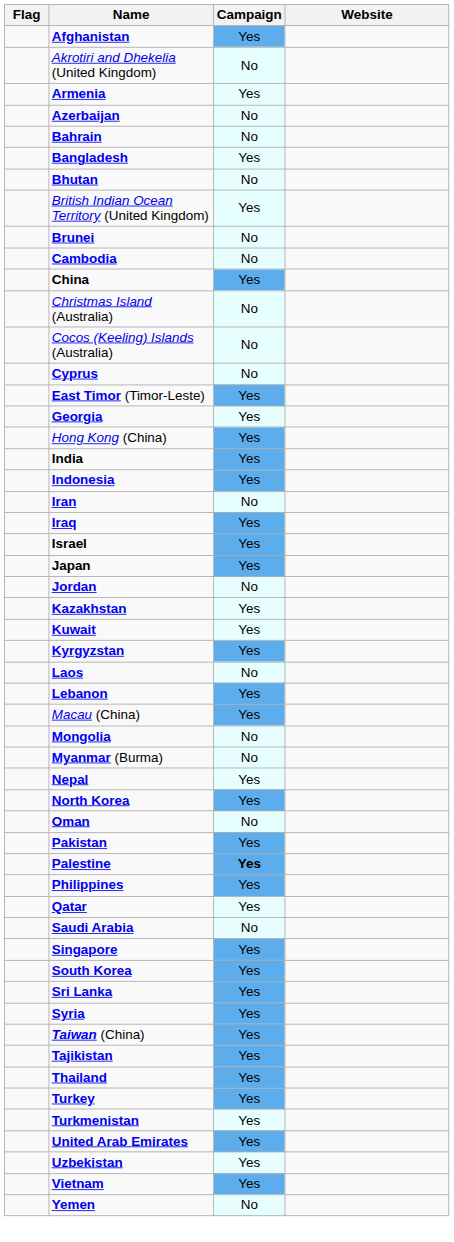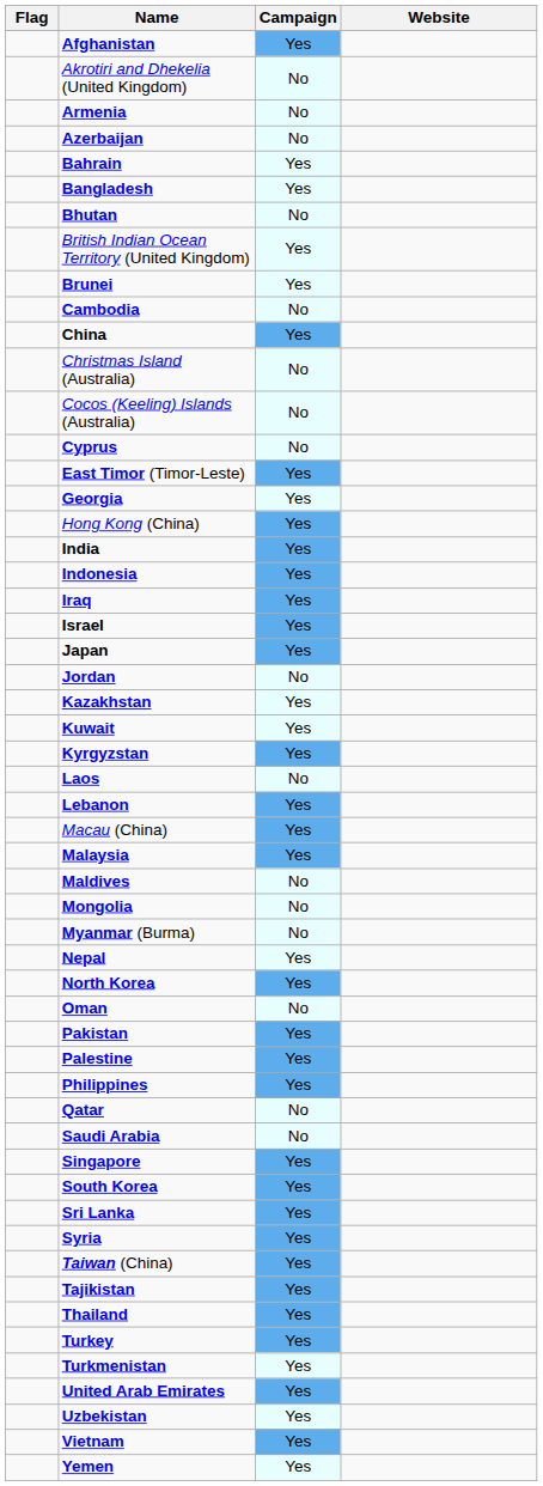 <table class="wikitable sortable" style="width: 60%;">
 <tr>
 <th class="unsortable" style="width:10%">Flag</th>
 <th style="width: 37.5%">Name</th>
 <th style="width: 15%; text-align:center;">Campaign</th>
 <th style="width: 37.5%; text-align:center;">Website</th>
 </tr>
 <tr>
 <td></td>
 <td><strong><a href='#'>Afghanistan</a></strong></td>
 <td style="text-align:center; background:#5DADEC;">Yes</td>
 <td></td>
 </tr>
 <tr>
 <td></td>
 <td><em><a href='#'>Akrotiri and Dhekelia</a></em> (United Kingdom)</td>
 <td style="text-align:center; background:#E7FEFF;">No</td>
 <td></td>
 </tr>
 <tr>
 <td></td>
 <td><strong><a href='#'>Armenia</a></strong> </td>
-<td style="text-align:center; background:#E7FEFF;">Yes</td>
+<td style="text-align:center; background:#E7FEFF;">No</td>
 <td></td>
 </tr>
 <tr>
 <td></td>
 <td><strong><a href='#'>Azerbaijan</a></strong> </td>
 <td style="text-align:center; background:#E7FEFF;">No</td>
 <td></td>
 </tr>
 <tr>
 <td></td>
 <td><strong><a href='#'>Bahrain</a></strong></td>
-<td style="text-align:center; background:#E7FEFF;">No</td>
+<td style="text-align:center; background:#E7FEFF;">Yes</td>
 <td></td>
 </tr>
 <tr>
 <td></td>
 <td><strong><a href='#'>Bangladesh</a></strong></td>
 <td style="text-align:center; background:#E7FEFF;">Yes</td>
 <td></td>
 </tr>
 <tr>
 <td></td>
 <td><strong><a href='#'>Bhutan</a></strong></td>
 <td style="text-align:center; background:#E7FEFF;">No</td>
 <td></td>
 </tr>
 <tr>
 <td></td>
 <td><em><a href='#'>British Indian Ocean Territory</a></em> (United Kingdom)</td>
 <td style="text-align:center; background:#E7FEFF;">Yes</td>
 <td></td>
 </tr>
 <tr>
 <td></td>
 <td><strong><a href='#'>Brunei</a></strong></td>
-<td style="text-align:center; background:#E7FEFF;">No</td>
+<td style="text-align:center; background:#E7FEFF;">Yes</td>
 <td></td>
 </tr>
 <tr>
 <td></td>
 <td><strong><a href='#'>Cambodia</a></strong></td>
 <td style="text-align:center; background:#E7FEFF;">No</td>
 <td></td>
 </tr>
 <tr>
 <td></td>
 <td><strong>China</strong></td>
 <td style="text-align:center; background:#5DADEC;">Yes</td>
 <td></td>
 </tr>
 <tr>
 <td></td>
 <td><em><a href='#'>Christmas Island</a></em> (Australia)</td>
 <td style="text-align:center; background:#E7FEFF;">No</td>
 <td></td>
 </tr>
 <tr>
 <td></td>
 <td><em><a href='#'>Cocos (Keeling) Islands</a></em> (Australia)</td>
 <td style="text-align:center; background:#E7FEFF;">No</td>
 <td></td>
 </tr>
 <tr>
 <td></td>
 <td><strong><a href='#'>Cyprus</a></strong> </td>
 <td style="text-align:center; background:#E7FEFF;">No</td>
 <td></td>
 </tr>
 <tr>
 <td></td>
 <td><strong><a href='#'>East Timor</a></strong> (Timor-Leste)</td>
 <td style="text-align:center; background:#5DADEC;">Yes</td>
 <td></td>
 </tr>
 <tr>
 <td></td>
 <td><strong><a href='#'>Georgia</a></strong> </td>
 <td style="text-align:center; background:#E7FEFF;">Yes</td>
 <td></td>
 </tr>
 <tr>
 <td></td>
 <td><em><a href='#'>Hong Kong</a></em> (China)</td>
 <td style="text-align:center; background:#5DADEC;">Yes</td>
 <td></td>
 </tr>
 <tr>
 <td></td>
 <td><strong>India</strong></td>
 <td style="text-align:center; background:#5DADEC;">Yes</td>
 <td></td>
 </tr>
 <tr>
 <td></td>
 <td><strong><a href='#'>Indonesia</a></strong></td>
 <td style="text-align:center; background:#5DADEC;">Yes</td>
 <td></td>
 </tr>
 <tr>
 <td></td>
-<td><strong><a href='#'>Iran</a></strong></td>
-<td style="text-align:center; background:#E7FEFF;">No</td>
-<td></td>
-</tr>
-<tr>
-<td></td>
 <td><strong><a href='#'>Iraq</a></strong></td>
 <td style="text-align:center; background:#5DADEC;">Yes</td>
 <td></td>
 </tr>
 <tr>
 <td></td>
 <td><strong>Israel</strong></td>
 <td style="text-align:center; background:#5DADEC;">Yes</td>
 <td></td>
 </tr>
 <tr>
 <td></td>
 <td><strong>Japan</strong></td>
 <td style="text-align:center; background:#5DADEC;">Yes</td>
 <td></td>
 </tr>
 <tr>
 <td></td>
 <td><strong><a href='#'>Jordan</a></strong></td>
 <td style="text-align:center; background:#E7FEFF;">No</td>
 <td></td>
 </tr>
 <tr>
 <td></td>
 <td><strong><a href='#'>Kazakhstan</a></strong></td>
 <td style="text-align:center; background:#E7FEFF;">Yes</td>
 <td></td>
 </tr>
 <tr>
 <td></td>
 <td><strong><a href='#'>Kuwait</a></strong></td>
 <td style="text-align:center; background:#E7FEFF;">Yes</td>
 <td></td>
 </tr>
 <tr>
 <td></td>
 <td><strong><a href='#'>Kyrgyzstan</a></strong></td>
 <td style="text-align:center; background:#5DADEC;">Yes</td>
 <td></td>
 </tr>
 <tr>
 <td></td>
 <td><strong><a href='#'>Laos</a></strong></td>
 <td style="text-align:center; background:#E7FEFF;">No</td>
 <td></td>
 </tr>
 <tr>
 <td></td>
 <td><strong><a href='#'>Lebanon</a></strong></td>
 <td style="text-align:center; background:#5DADEC;">Yes</td>
 <td></td>
 </tr>
 <tr>
 <td></td>
 <td><em><a href='#'>Macau</a></em> (China)</td>
 <td style="text-align:center; background:#5DADEC;">Yes</td>
 <td></td>
 </tr>
 <tr>
 <td></td>
+<td><strong><a href='#'>Malaysia</a></strong></td>
+<td style="text-align:center; background:#5DADEC;">Yes</td>
+<td></td>
+</tr>
+<tr>
+<td></td>
+<td><strong><a href='#'>Maldives</a></strong></td>
+<td style="text-align:center; background:#E7FEFF;">No</td>
+<td></td>
+</tr>
+<tr>
+<td></td>
 <td><strong><a href='#'>Mongolia</a></strong></td>
 <td style="text-align:center; background:#E7FEFF;">No</td>
 <td></td>
 </tr>
 <tr>
 <td></td>
 <td><strong><a href='#'>Myanmar</a></strong> (Burma)</td>
 <td style="text-align:center; background:#E7FEFF;">No</td>
 <td></td>
 </tr>
 <tr>
 <td></td>
 <td><strong><a href='#'>Nepal</a></strong></td>
 <td style="text-align:center; background:#E7FEFF;">Yes</td>
 <td></td>
 </tr>
 <tr>
 <td></td>
 <td><strong><a href='#'>North Korea</a></strong></td>
 <td style="text-align:center; background:#5DADEC;">Yes</td>
 <td></td>
 </tr>
 <tr>
 <td></td>
 <td><strong><a href='#'>Oman</a></strong></td>
 <td style="text-align:center; background:#E7FEFF;">No</td>
 <td></td>
 </tr>
 <tr>
 <td></td>
 <td><strong><a href='#'>Pakistan</a></strong></td>
 <td style="text-align:center; background:#5DADEC;">Yes</td>
 <td></td>
 </tr>
 <tr>
 <td></td>
 <td><strong><a href='#'>Palestine</a></strong></td>
-<td style="text-align:center; background:#5DADEC;"><strong>Yes</strong></td>
+<td style="text-align:center; background:#5DADEC;">Yes</td>
 <td></td>
 </tr>
 <tr>
 <td></td>
 <td><strong><a href='#'>Philippines</a></strong></td>
 <td style="text-align:center; background:#5DADEC;">Yes</td>
 <td></td>
 </tr>
 <tr>
 <td></td>
 <td><strong><a href='#'>Qatar</a></strong></td>
-<td style="text-align:center; background:#E7FEFF;">Yes</td>
+<td style="text-align:center; background:#E7FEFF;">No</td>
 <td></td>
 </tr>
 <tr>
 <td></td>
 <td><strong><a href='#'>Saudi Arabia</a></strong></td>
 <td style="text-align:center; background:#E7FEFF;">No</td>
 <td></td>
 </tr>
 <tr>
 <td></td>
 <td><strong><a href='#'>Singapore</a></strong></td>
 <td style="text-align:center; background:#5DADEC;">Yes</td>
 <td></td>
 </tr>
 <tr>
 <td></td>
 <td><strong><a href='#'>South Korea</a></strong></td>
 <td style="text-align:center; background:#5DADEC;">Yes</td>
 <td></td>
 </tr>
 <tr>
 <td></td>
 <td><strong><a href='#'>Sri Lanka</a></strong></td>
 <td style="text-align:center; background:#5DADEC;">Yes</td>
 <td></td>
 </tr>
 <tr>
 <td></td>
 <td><strong><a href='#'>Syria</a></strong></td>
 <td style="text-align:center; background:#5DADEC;">Yes</td>
 <td></td>
 </tr>
 <tr>
 <td></td>
 <td><strong><em><a href='#'>Taiwan</a></em></strong> (China)</td>
 <td style="text-align:center; background:#5DADEC;">Yes</td>
 <td></td>
 </tr>
 <tr>
 <td></td>
 <td><strong><a href='#'>Tajikistan</a></strong></td>
 <td style="text-align:center; background:#5DADEC;">Yes</td>
 <td></td>
 </tr>
 <tr>
 <td></td>
 <td><strong><a href='#'>Thailand</a></strong></td>
 <td style="text-align:center; background:#5DADEC;">Yes</td>
 <td></td>
 </tr>
 <tr>
 <td></td>
 <td><strong><a href='#'>Turkey</a></strong> </td>
 <td style="text-align:center; background:#5DADEC;">Yes</td>
 <td></td>
 </tr>
 <tr>
 <td></td>
 <td><strong><a href='#'>Turkmenistan</a></strong></td>
 <td style="text-align:center; background:#E7FEFF;">Yes</td>
 <td></td>
 </tr>
 <tr>
 <td></td>
 <td><strong><a href='#'>United Arab Emirates</a></strong></td>
 <td style="text-align:center; background:#5DADEC;">Yes</td>
 <td></td>
 </tr>
 <tr>
 <td></td>
 <td><strong><a href='#'>Uzbekistan</a></strong></td>
 <td style="text-align:center; background:#E7FEFF;">Yes</td>
 <td></td>
 </tr>
 <tr>
 <td></td>
 <td><strong><a href='#'>Vietnam</a></strong></td>
 <td style="text-align:center; background:#5DADEC;">Yes</td>
 <td></td>
 </tr>
 <tr>
 <td></td>
 <td><strong><a href='#'>Yemen</a></strong></td>
-<td style="text-align:center; background:#E7FEFF;">No</td>
+<td style="text-align:center; background:#E7FEFF;">Yes</td>
 <td></td>
 </tr>
 </table>
